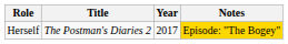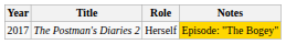 <table class="wikitable sortable">
 <tr>
+<th scope="col">Year</th>
+<th scope="col">Title</th>
 <th scope="col">Role</th>
-<th scope="col">Title</th>
-<th scope="col">Year</th>
 <th scope="col" class="unsortable">Notes</th>
 </tr>
 <tr>
+<td>2017</td>
+<td><em>The Postman's Diaries 2</em></td>
 <td>Herself</td>
-<td><em>The Postman's Diaries 2</em></td>
-<td>2017</td>
 <td style="background: gold;">Episode: "The Bogey"</td>
 </tr>
 </table>
